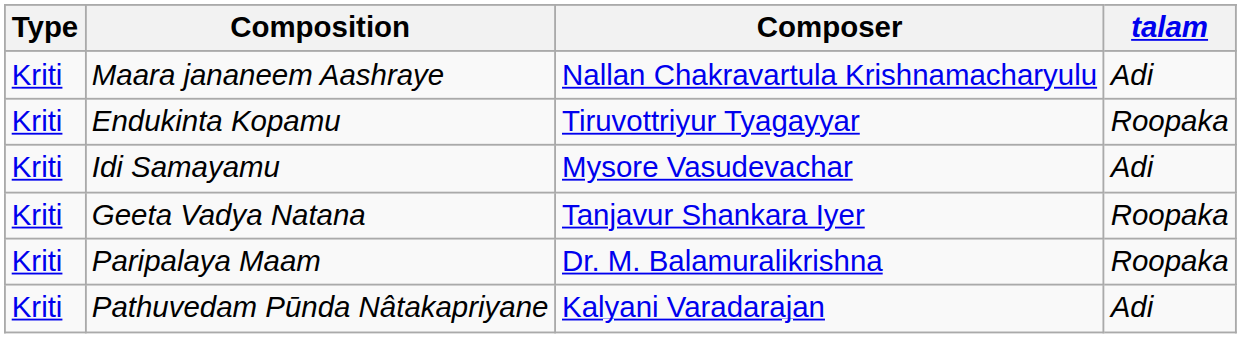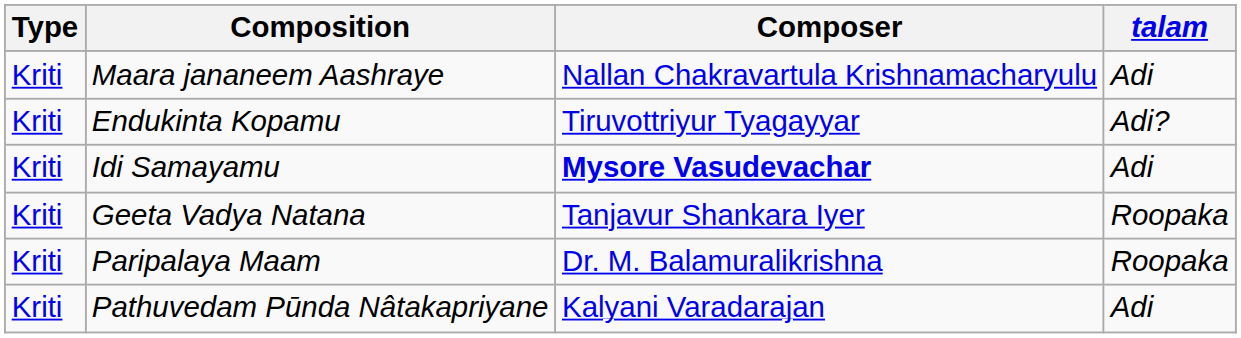 <table class="wikitable">
 <tr>
 <th>Type</th>
 <th>Composition</th>
 <th>Composer</th>
 <th><em><a href='#'>talam</a></em></th>
 </tr>
 <tr>
 <td><a href='#'>Kriti</a></td>
 <td><em>Maara jananeem Aashraye</em></td>
 <td><a href='#'>Nallan Chakravartula Krishnamacharyulu</a></td>
 <td><em>Adi</em></td>
 </tr>
 <tr>
 <td><a href='#'>Kriti</a></td>
 <td><em>Endukinta Kopamu</em></td>
 <td><a href='#'>Tiruvottriyur Tyagayyar</a></td>
-<td><em>Roopaka</em></td>
+<td><em>Adi?</em></td>
 </tr>
 <tr>
 <td><a href='#'>Kriti</a></td>
 <td><em>Idi Samayamu</em></td>
-<td><a href='#'>Mysore Vasudevachar</a></td>
+<td><strong><a href='#'>Mysore Vasudevachar</a></strong></td>
 <td><em>Adi</em></td>
 </tr>
 <tr>
 <td><a href='#'>Kriti</a></td>
 <td><em>Geeta Vadya Natana</em></td>
 <td><a href='#'>Tanjavur Shankara Iyer</a></td>
 <td><em>Roopaka</em></td>
 </tr>
 <tr>
 <td><a href='#'>Kriti</a></td>
 <td><em>Paripalaya Maam</em></td>
 <td><a href='#'>Dr. M. Balamuralikrishna</a></td>
 <td><em>Roopaka</em></td>
 </tr>
 <tr>
 <td><a href='#'>Kriti</a></td>
 <td><em>Pathuvedam Pūnda Nâtakapriyane</em></td>
 <td><a href='#'>Kalyani Varadarajan</a></td>
 <td><em>Adi</em></td>
 </tr>
 </table>
